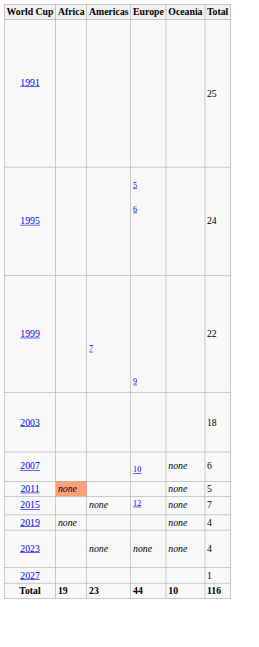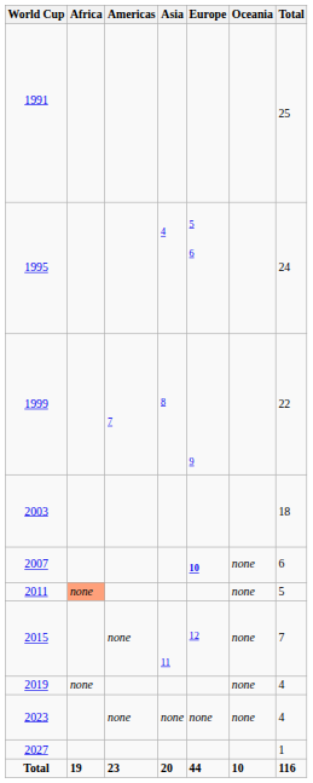 <table class="wikitable" style="text-align: left;">
 <tr>
 <th>World Cup</th>
 <th>Africa</th>
 <th>Americas</th>
+<th>Asia</th>
 <th>Europe</th>
 <th>Oceania</th>
 <th>Total</th>
 </tr>
 <tr>
 <td style="text-align:center;"><a href='#'>1991</a><br><br><br></td>
 <td><br><br><br><em></em></td>
 <td><em></em><br><em></em><br><em></em></td>
+<td><em></em><br></td>
 <td><br><br><br><br><em></em><br><br><br><br><em></em><br><br><br><br><br></td>
 <td><br><em></em></td>
 <td>25</td>
 </tr>
 <tr>
 <td style="text-align:center;"><a href='#'>1995</a><br></td>
 <td><br></td>
 <td><br><br><br></td>
+<td><sup><a href='#'>4</a></sup><br><br><br><br><br><br></td>
 <td><br><sup><a href='#'>5</a></sup><br><br><sup><a href='#'>6</a></sup><br><br><br><br><br><br><em></em></td>
 <td><em></em></td>
 <td>24</td>
 </tr>
 <tr>
 <td style="text-align:center;"><a href='#'>1999</a><br></td>
 <td><br></td>
 <td><br><br><br><sup><a href='#'>7</a></sup><br></td>
+<td><sup><a href='#'>8</a></sup></td>
 <td><br><br><br><em></em><br><em></em><br><br><br><em></em><br><br><sup><a href='#'>9</a></sup></td>
 <td><em></em><br><br><br></td>
 <td>22</td>
 </tr>
 <tr>
 <td style="text-align:center;"><a href='#'>2003</a><br></td>
 <td><br><br><br></td>
 <td><br><br><br><br><br></td>
+<td></td>
 <td><br><br><br></td>
 <td><br><br></td>
 <td>18</td>
 </tr>
 <tr>
 <td style="text-align:center;"><a href='#'>2007</a><br></td>
 <td><br></td>
 <td></td>
-<td><br><sup><a href='#'>10</a></sup></td>
+<td></td>
+<td><strong><br><sup><a href='#'>10</a></sup></strong></td>
 <td><em>none</em></td>
 <td>6</td>
 </tr>
 <tr>
 <td style="text-align:center;"><a href='#'>2011</a><br></td>
 <td style="background: lightsalmon;"><em>none</em></td>
 <td></td>
 <td><br></td>
+<td><br></td>
 <td><em>none</em></td>
 <td>5</td>
 </tr>
 <tr>
 <td style="text-align:center;"><a href='#'>2015</a><br></td>
 <td></td>
 <td><em>none</em></td>
+<td><br><br><br><br><sup><a href='#'>11</a></sup></td>
 <td><sup><a href='#'>12</a></sup></td>
 <td><em>none</em></td>
 <td>7</td>
 </tr>
 <tr>
 <td style="text-align:center;"><a href='#'>2019</a><br></td>
 <td><em>none</em></td>
 <td><br></td>
 <td></td>
+<td></td>
 <td><em>none</em></td>
 <td>4</td>
 </tr>
 <tr>
 <td style="text-align:center;"><a href='#'>2023</a><br></td>
 <td><br> <br> <br></td>
+<td><em>none</em></td>
 <td><em>none</em></td>
 <td><em>none</em></td>
 <td><em>none</em></td>
 <td>4</td>
 </tr>
 <tr>
 <td style="text-align:center;"><a href='#'>2027</a><br></td>
 <td></td>
 <td></td>
 <td></td>
 <td></td>
+<td></td>
 <td>1</td>
 </tr>
 <tr>
 <td style="text-align:center;"><strong>Total</strong></td>
 <td><strong>19</strong></td>
 <td><strong>23</strong></td>
+<td><strong>20</strong></td>
 <td><strong>44</strong></td>
 <td><strong>10</strong></td>
 <td><strong>116</strong></td>
 </tr>
 </table>
